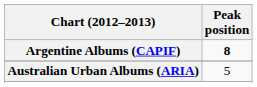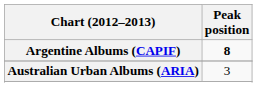 <table class="wikitable sortable plainrowheaders">
 <tr>
 <th>Chart (2012–2013)</th>
 <th>Peak<br>position</th>
 </tr>
 <tr>
 <th scope="row">Argentine Albums (<a href='#'>CAPIF</a>)</th>
 <td style="text-align:center;"><strong>8</strong></td>
 </tr>
 <tr>
 </tr>
 <tr>
 <th scope="row">Australian Urban Albums (<a href='#'>ARIA</a>)</th>
-<td style="text-align:center;">5</td>
+<td style="text-align:center;">3</td>
 </tr>
 <tr>
 </tr>
 <tr>
 </tr>
 <tr>
 </tr>
 <tr>
 </tr>
 <tr>
 </tr>
 <tr>
 </tr>
 <tr>
 </tr>
 <tr>
 </tr>
 <tr>
 </tr>
 <tr>
 </tr>
 <tr>
 </tr>
 <tr>
 </tr>
 <tr>
 </tr>
 <tr>
 </tr>
 <tr>
 </tr>
 <tr>
 </tr>
 <tr>
 </tr>
 <tr>
 </tr>
 <tr>
 </tr>
 <tr>
 </tr>
 <tr>
 </tr>
 <tr>
 </tr>
 </table>
